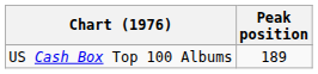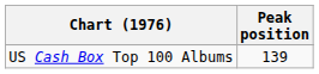 <table class="wikitable sortable plainrowheaders">
 <tr>
 <th scope="col">Chart (1976)</th>
 <th>Peak<br>position</th>
 </tr>
 <tr>
 </tr>
 <tr>
 </tr>
 <tr>
 <td>US <em><a href='#'>Cash Box</a></em> Top 100 Albums</td>
-<td align="center">189</td>
+<td align="center">139</td>
 </tr>
 </table>
